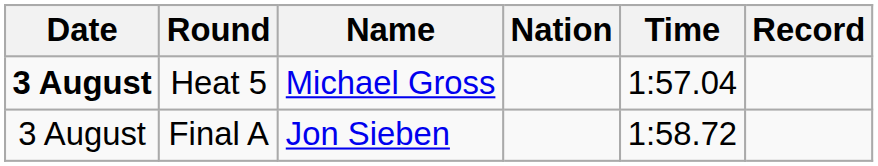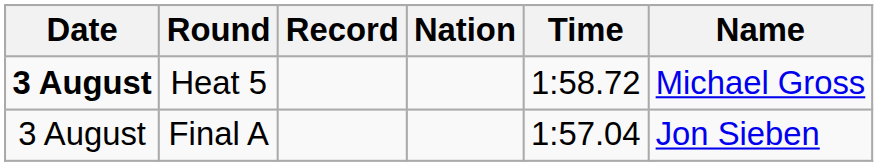 <table class=wikitable style=text-align:center>
 <tr>
 <th>Date</th>
 <th>Round</th>
-<th>Name</th>
+<th>Record</th>
 <th>Nation</th>
 <th>Time</th>
-<th>Record</th>
+<th>Name</th>
 </tr>
 <tr>
 <td><strong>3 August</strong></td>
 <td>Heat 5</td>
+<td></td>
+<td align=left></td>
+<td>1:58.72</td>
 <td align=left><a href='#'>Michael Gross</a></td>
-<td align=left></td>
-<td>1:57.04</td>
-<td></td>
 </tr>
 <tr>
 <td>3 August</td>
 <td>Final A</td>
+<td></td>
+<td align=left></td>
+<td>1:57.04</td>
 <td align=left><a href='#'>Jon Sieben</a></td>
-<td align=left></td>
-<td>1:58.72</td>
-<td></td>
 </tr>
 </table>
